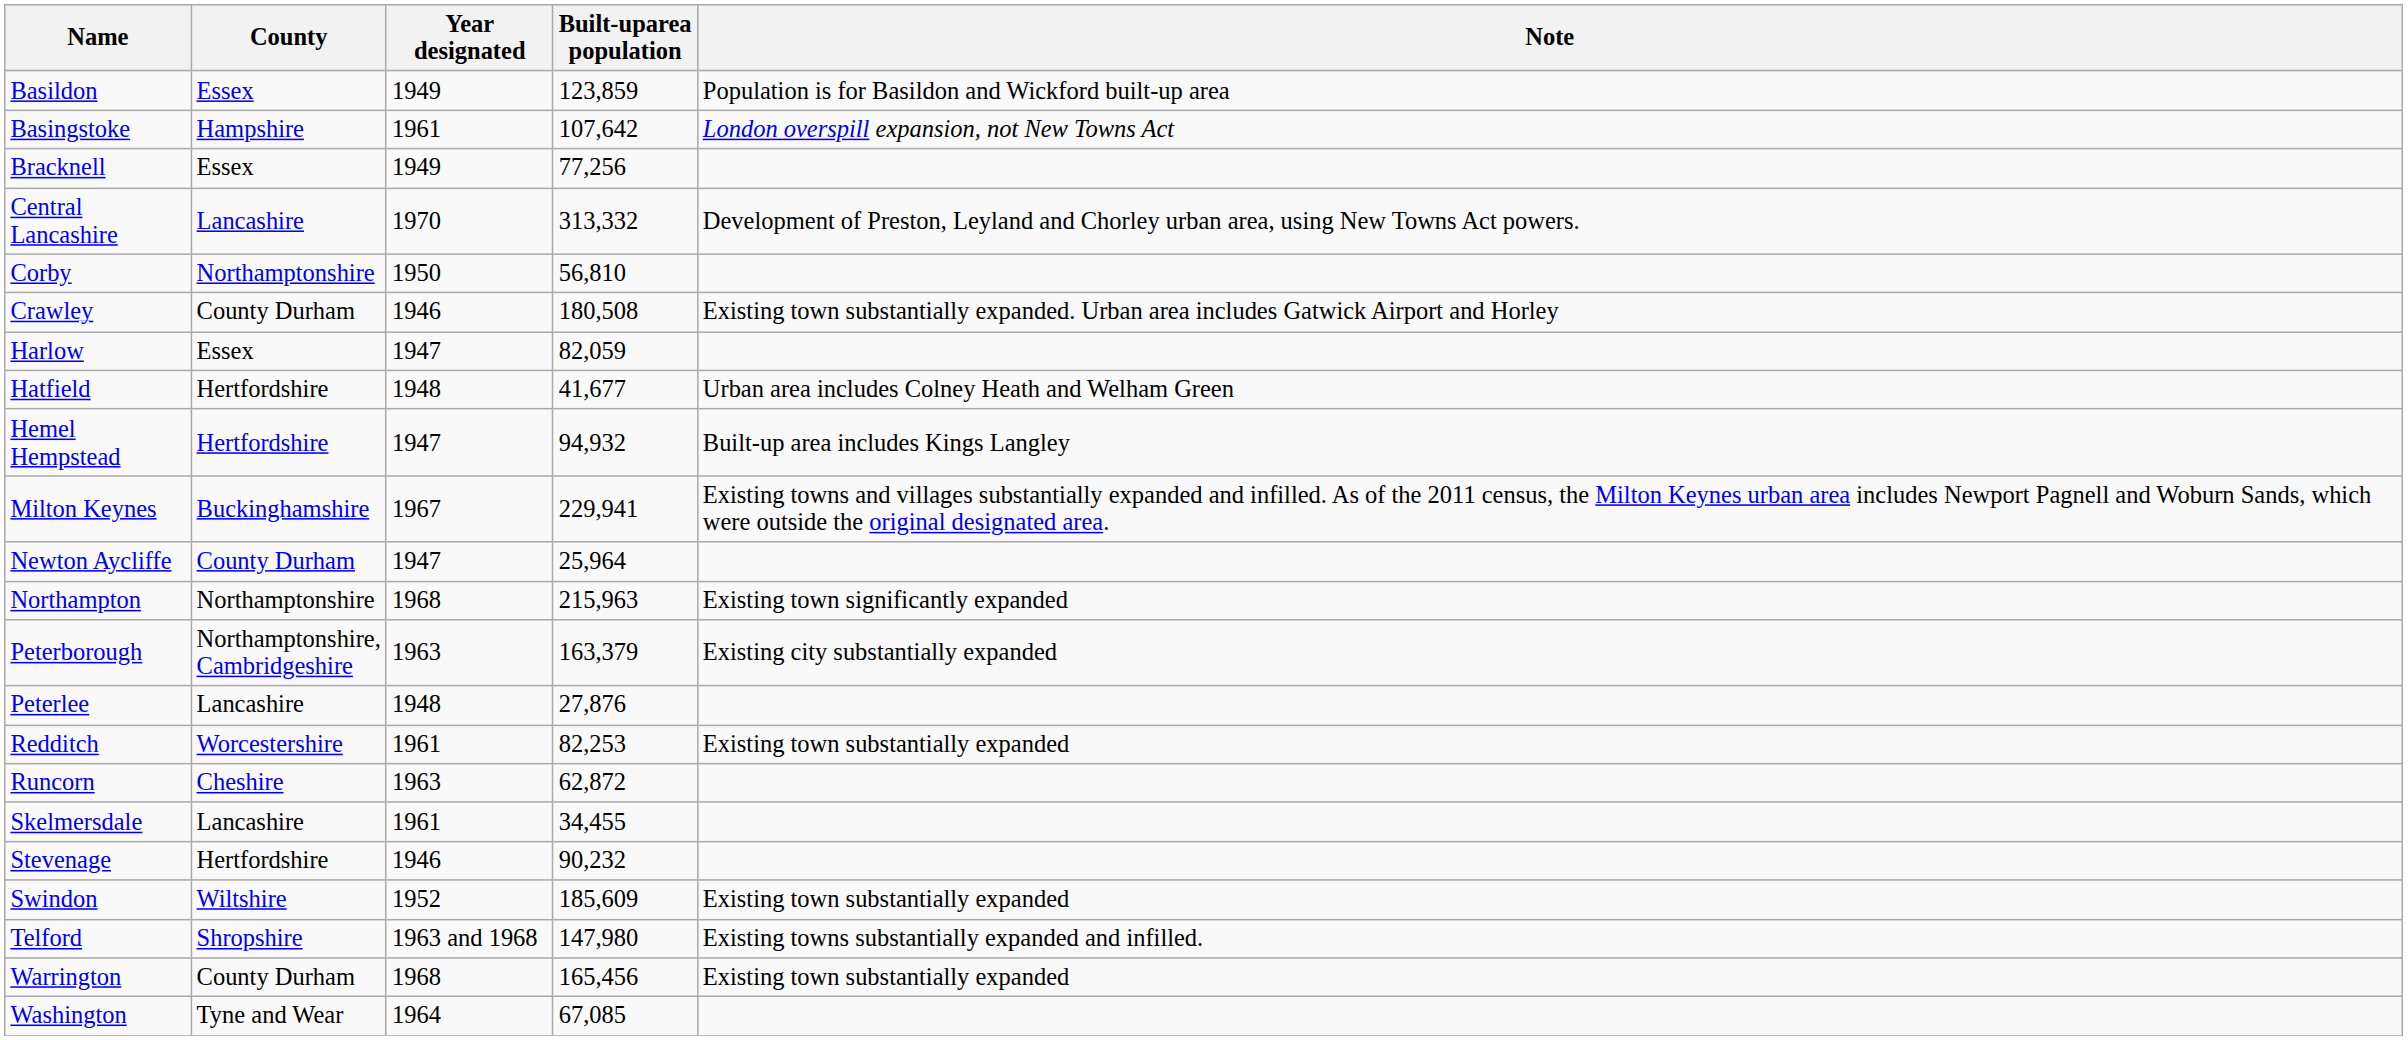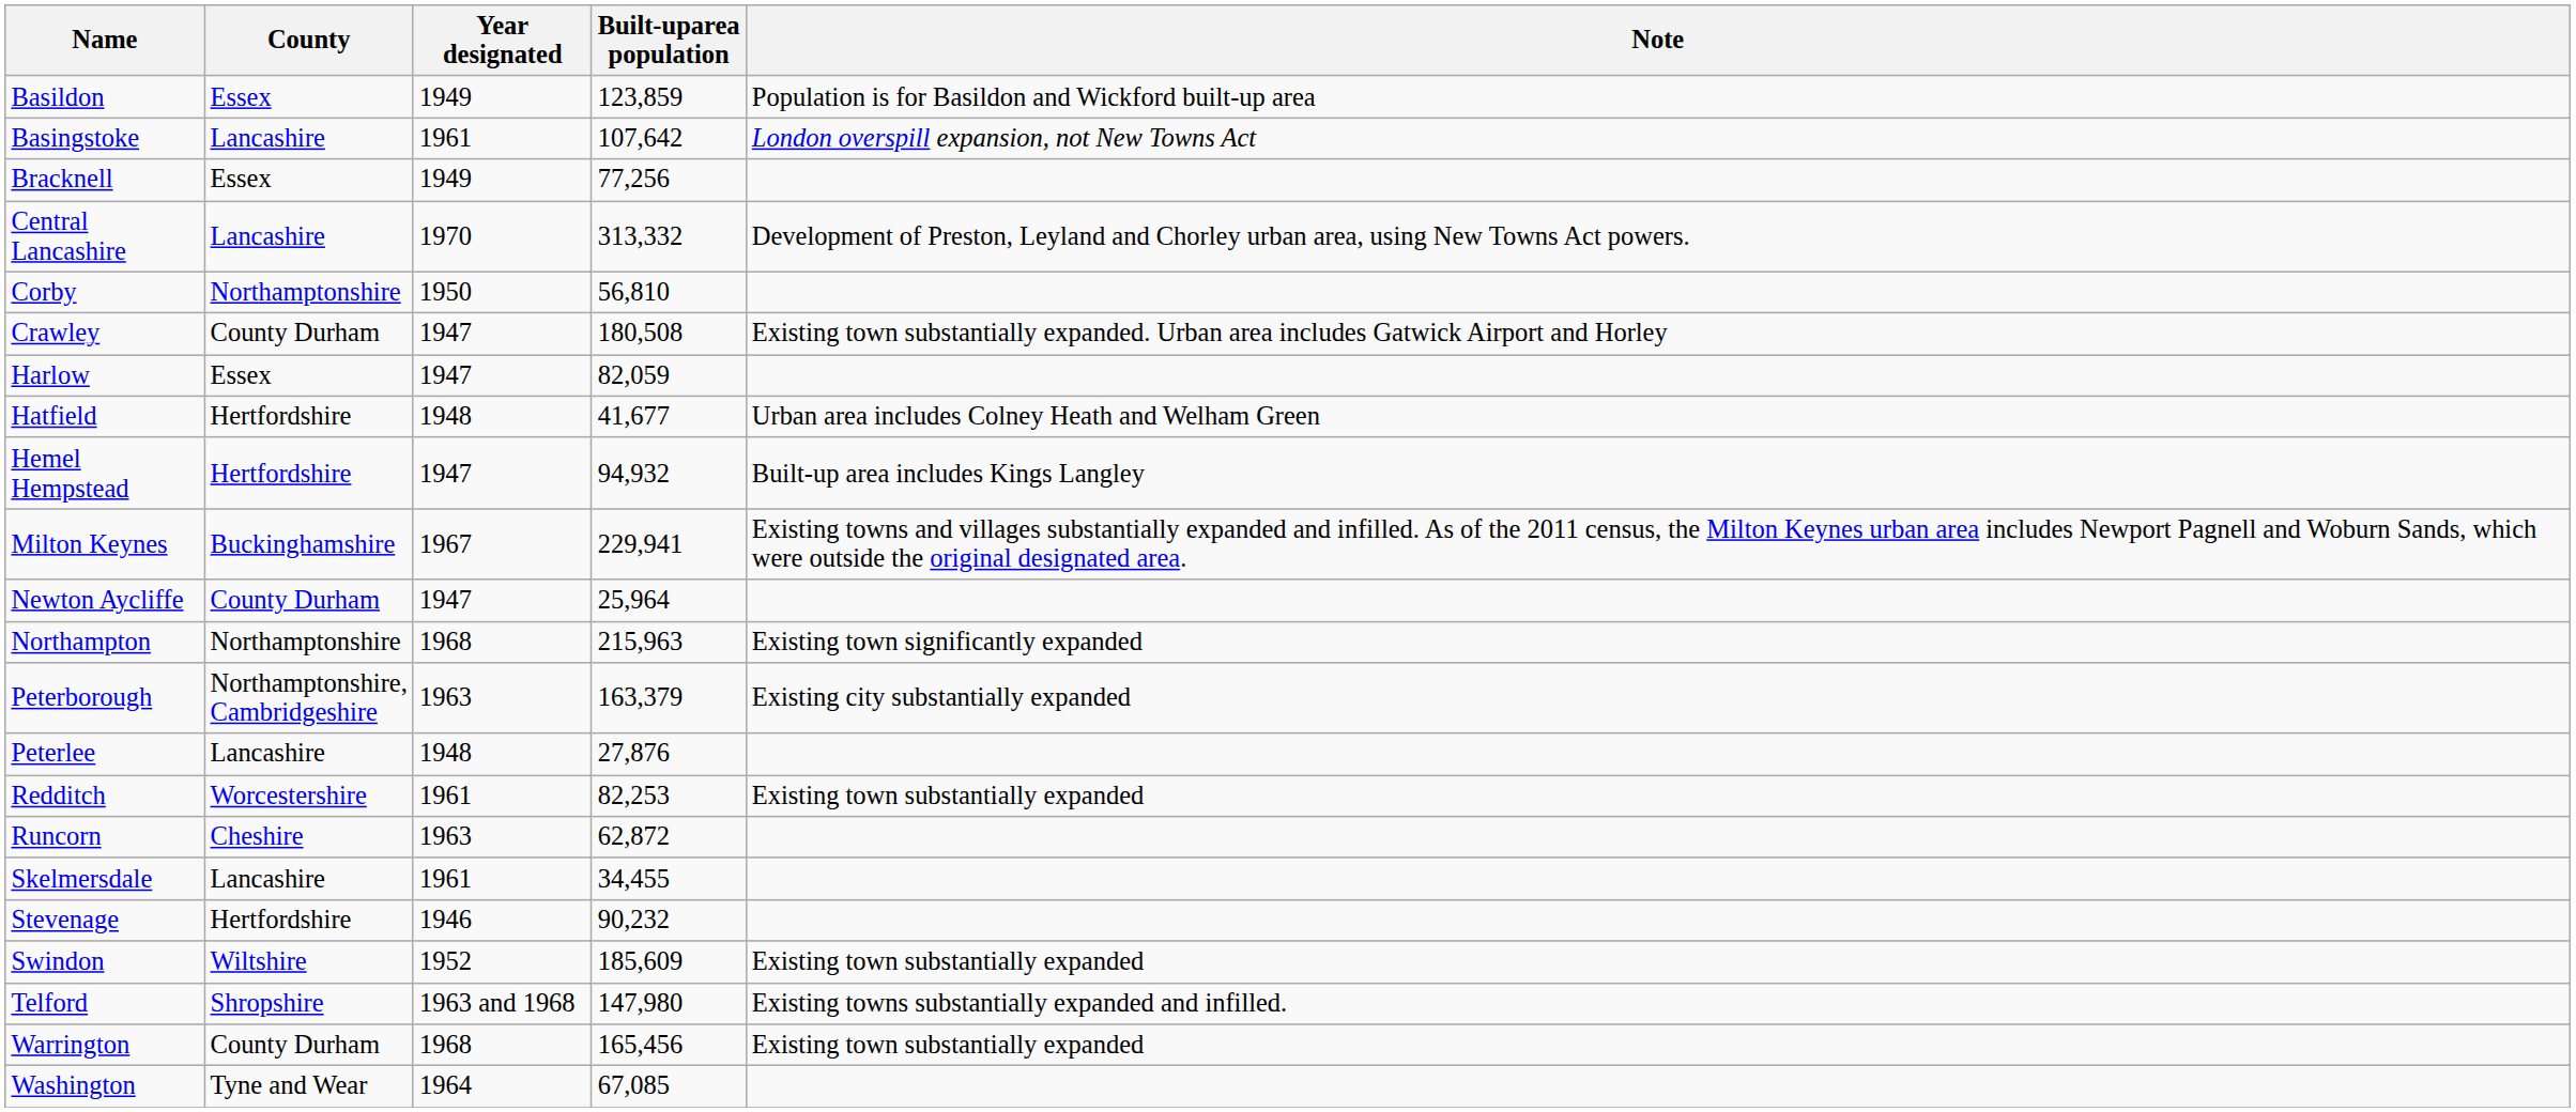 <table class="wikitable sortable">
 <tr>
 <th>Name</th>
 <th>County</th>
 <th>Year designated</th>
 <th>Built‑uparea <br>population</th>
 <th>Note</th>
 </tr>
 <tr>
 <td><a href='#'>Basildon</a></td>
 <td><a href='#'>Essex</a></td>
 <td>1949</td>
 <td>123,859</td>
 <td>Population is for Basildon and Wickford built-up area</td>
 </tr>
 <tr>
 <td><a href='#'>Basingstoke</a></td>
-<td><a href='#'>Hampshire</a></td>
+<td><a href='#'>Lancashire</a></td>
 <td>1961</td>
 <td>107,642</td>
 <td><em><a href='#'>London overspill</a> expansion, not New Towns Act</em></td>
 </tr>
 <tr>
 <td><a href='#'>Bracknell</a></td>
 <td>Essex</td>
 <td>1949</td>
 <td>77,256</td>
 <td></td>
 </tr>
 <tr>
 <td><a href='#'>Central Lancashire</a></td>
 <td><a href='#'>Lancashire</a></td>
 <td>1970</td>
 <td>313,332</td>
 <td>Development of Preston, Leyland and Chorley urban area, using New Towns Act powers.</td>
 </tr>
 <tr>
 <td><a href='#'>Corby</a></td>
 <td><a href='#'>Northamptonshire</a></td>
 <td>1950</td>
 <td>56,810</td>
 <td></td>
 </tr>
 <tr>
 <td><a href='#'>Crawley</a></td>
 <td>County Durham</td>
-<td>1946</td>
+<td>1947</td>
 <td>180,508</td>
 <td>Existing town substantially expanded. Urban area includes Gatwick Airport and Horley</td>
 </tr>
 <tr>
 <td><a href='#'>Harlow</a></td>
 <td>Essex</td>
 <td>1947</td>
 <td>82,059</td>
 <td></td>
 </tr>
 <tr>
 <td><a href='#'>Hatfield</a></td>
 <td>Hertfordshire</td>
 <td>1948</td>
 <td>41,677</td>
 <td>Urban area includes Colney Heath and Welham Green</td>
 </tr>
 <tr>
 <td><a href='#'>Hemel Hempstead</a></td>
 <td><a href='#'>Hertfordshire</a></td>
 <td>1947</td>
 <td>94,932</td>
 <td>Built-up area includes Kings Langley</td>
 </tr>
 <tr>
 <td><a href='#'>Milton Keynes</a></td>
 <td><a href='#'>Buckinghamshire</a></td>
 <td>1967</td>
 <td>229,941</td>
 <td>Existing towns and villages substantially expanded and infilled. As of the 2011 census, the <a href='#'>Milton Keynes urban area</a> includes Newport Pagnell and Woburn Sands, which were outside the <a href='#'>original designated area</a>.</td>
 </tr>
 <tr>
 <td><a href='#'>Newton Aycliffe</a></td>
 <td><a href='#'>County Durham</a></td>
 <td>1947</td>
 <td>25,964</td>
 <td></td>
 </tr>
 <tr>
 <td><a href='#'>Northampton</a></td>
 <td>Northamptonshire</td>
 <td>1968</td>
 <td>215,963</td>
 <td>Existing town significantly expanded</td>
 </tr>
 <tr>
 <td><a href='#'>Peterborough</a></td>
 <td>Northamptonshire,<br><a href='#'>Cambridgeshire</a></td>
 <td>1963</td>
 <td>163,379</td>
 <td>Existing city substantially expanded</td>
 </tr>
 <tr>
 <td><a href='#'>Peterlee</a></td>
 <td>Lancashire</td>
 <td>1948</td>
 <td>27,876</td>
 <td></td>
 </tr>
 <tr>
 <td><a href='#'>Redditch</a></td>
 <td><a href='#'>Worcestershire</a></td>
 <td>1961</td>
 <td>82,253</td>
 <td>Existing town substantially expanded</td>
 </tr>
 <tr>
 <td><a href='#'>Runcorn</a></td>
 <td><a href='#'>Cheshire</a></td>
 <td>1963</td>
 <td>62,872</td>
 <td></td>
 </tr>
 <tr>
 <td><a href='#'>Skelmersdale</a></td>
 <td>Lancashire</td>
 <td>1961</td>
 <td>34,455</td>
 <td></td>
 </tr>
 <tr>
 <td><a href='#'>Stevenage</a></td>
 <td>Hertfordshire</td>
 <td>1946</td>
 <td>90,232</td>
 <td></td>
 </tr>
 <tr>
 <td><a href='#'>Swindon</a></td>
 <td><a href='#'>Wiltshire</a></td>
 <td>1952</td>
 <td>185,609</td>
 <td>Existing town substantially expanded</td>
 </tr>
 <tr>
 <td><a href='#'>Telford</a></td>
 <td><a href='#'>Shropshire</a></td>
 <td>1963 and 1968</td>
 <td>147,980</td>
 <td>Existing towns substantially expanded and infilled.</td>
 </tr>
 <tr>
 <td><a href='#'>Warrington</a></td>
 <td>County Durham</td>
 <td>1968</td>
 <td>165,456</td>
 <td>Existing town substantially expanded</td>
 </tr>
 <tr>
 <td><a href='#'>Washington</a></td>
 <td>Tyne and Wear</td>
 <td>1964</td>
 <td>67,085</td>
 <td></td>
 </tr>
 </table>
